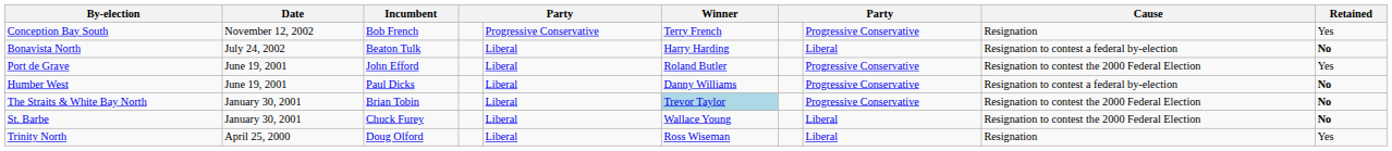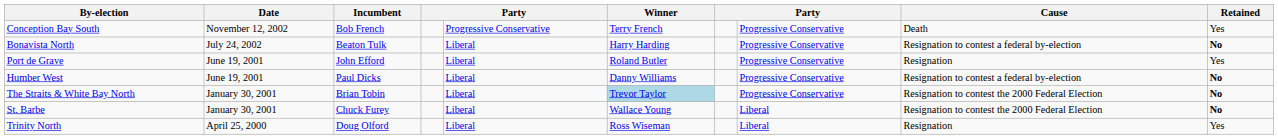 <table class=wikitable style="width:100%">
 <tr>
 <th>By-election</th>
 <th>Date</th>
 <th>Incumbent</th>
 <th colspan=2>Party</th>
 <th>Winner</th>
 <th colspan=2>Party</th>
 <th>Cause</th>
 <th>Retained</th>
 </tr>
 <tr>
 <td><a href='#'>Conception Bay South</a></td>
 <td>November 12, 2002</td>
 <td><a href='#'>Bob French</a></td>
 <td>    </td>
 <td><a href='#'>Progressive Conservative</a></td>
 <td><a href='#'>Terry French</a></td>
 <td>    </td>
 <td><a href='#'>Progressive Conservative</a></td>
-<td>Resignation</td>
+<td>Death</td>
 <td>Yes</td>
 </tr>
 <tr>
 <td><a href='#'>Bonavista North</a></td>
 <td>July 24, 2002</td>
 <td><a href='#'>Beaton Tulk</a></td>
 <td>    </td>
 <td><a href='#'>Liberal</a></td>
 <td><a href='#'>Harry Harding</a></td>
 <td>    </td>
-<td><a href='#'>Liberal</a></td>
+<td><a href='#'>Progressive Conservative</a></td>
 <td>Resignation to contest a federal by-election</td>
 <td><strong>No</strong></td>
 </tr>
 <tr>
 <td><a href='#'>Port de Grave</a></td>
 <td>June 19, 2001</td>
 <td><a href='#'>John Efford</a></td>
 <td>    </td>
 <td><a href='#'>Liberal</a></td>
 <td><a href='#'>Roland Butler</a></td>
 <td>    </td>
 <td><a href='#'>Progressive Conservative</a></td>
-<td>Resignation to contest the 2000 Federal Election</td>
+<td>Resignation</td>
 <td>Yes</td>
 </tr>
 <tr>
 <td><a href='#'>Humber West</a></td>
 <td>June 19, 2001</td>
 <td><a href='#'>Paul Dicks</a></td>
 <td>    </td>
 <td><a href='#'>Liberal</a></td>
 <td><a href='#'>Danny Williams</a></td>
 <td>    </td>
 <td><a href='#'>Progressive Conservative</a></td>
 <td>Resignation to contest a federal by-election</td>
 <td><strong>No</strong></td>
 </tr>
 <tr>
 <td><a href='#'>The Straits & White Bay North</a></td>
 <td>January 30, 2001</td>
 <td><a href='#'>Brian Tobin</a></td>
 <td>    </td>
 <td><a href='#'>Liberal</a></td>
 <td style="background: lightblue;"><a href='#'>Trevor Taylor</a></td>
 <td>    </td>
 <td><a href='#'>Progressive Conservative</a></td>
 <td>Resignation to contest the 2000 Federal Election</td>
 <td><strong>No</strong></td>
 </tr>
 <tr>
 <td><a href='#'>St. Barbe</a></td>
 <td>January 30, 2001</td>
 <td><a href='#'>Chuck Furey</a></td>
 <td>    </td>
 <td><a href='#'>Liberal</a></td>
 <td><a href='#'>Wallace Young</a></td>
 <td>    </td>
 <td><a href='#'>Liberal</a></td>
 <td>Resignation to contest the 2000 Federal Election</td>
 <td><strong>No</strong></td>
 </tr>
 <tr>
 <td><a href='#'>Trinity North</a></td>
 <td>April 25, 2000</td>
 <td><a href='#'>Doug Olford</a></td>
 <td>    </td>
 <td><a href='#'>Liberal</a></td>
 <td><a href='#'>Ross Wiseman</a></td>
 <td>    </td>
 <td><a href='#'>Liberal</a></td>
 <td>Resignation</td>
 <td>Yes</td>
 </tr>
 </table>
